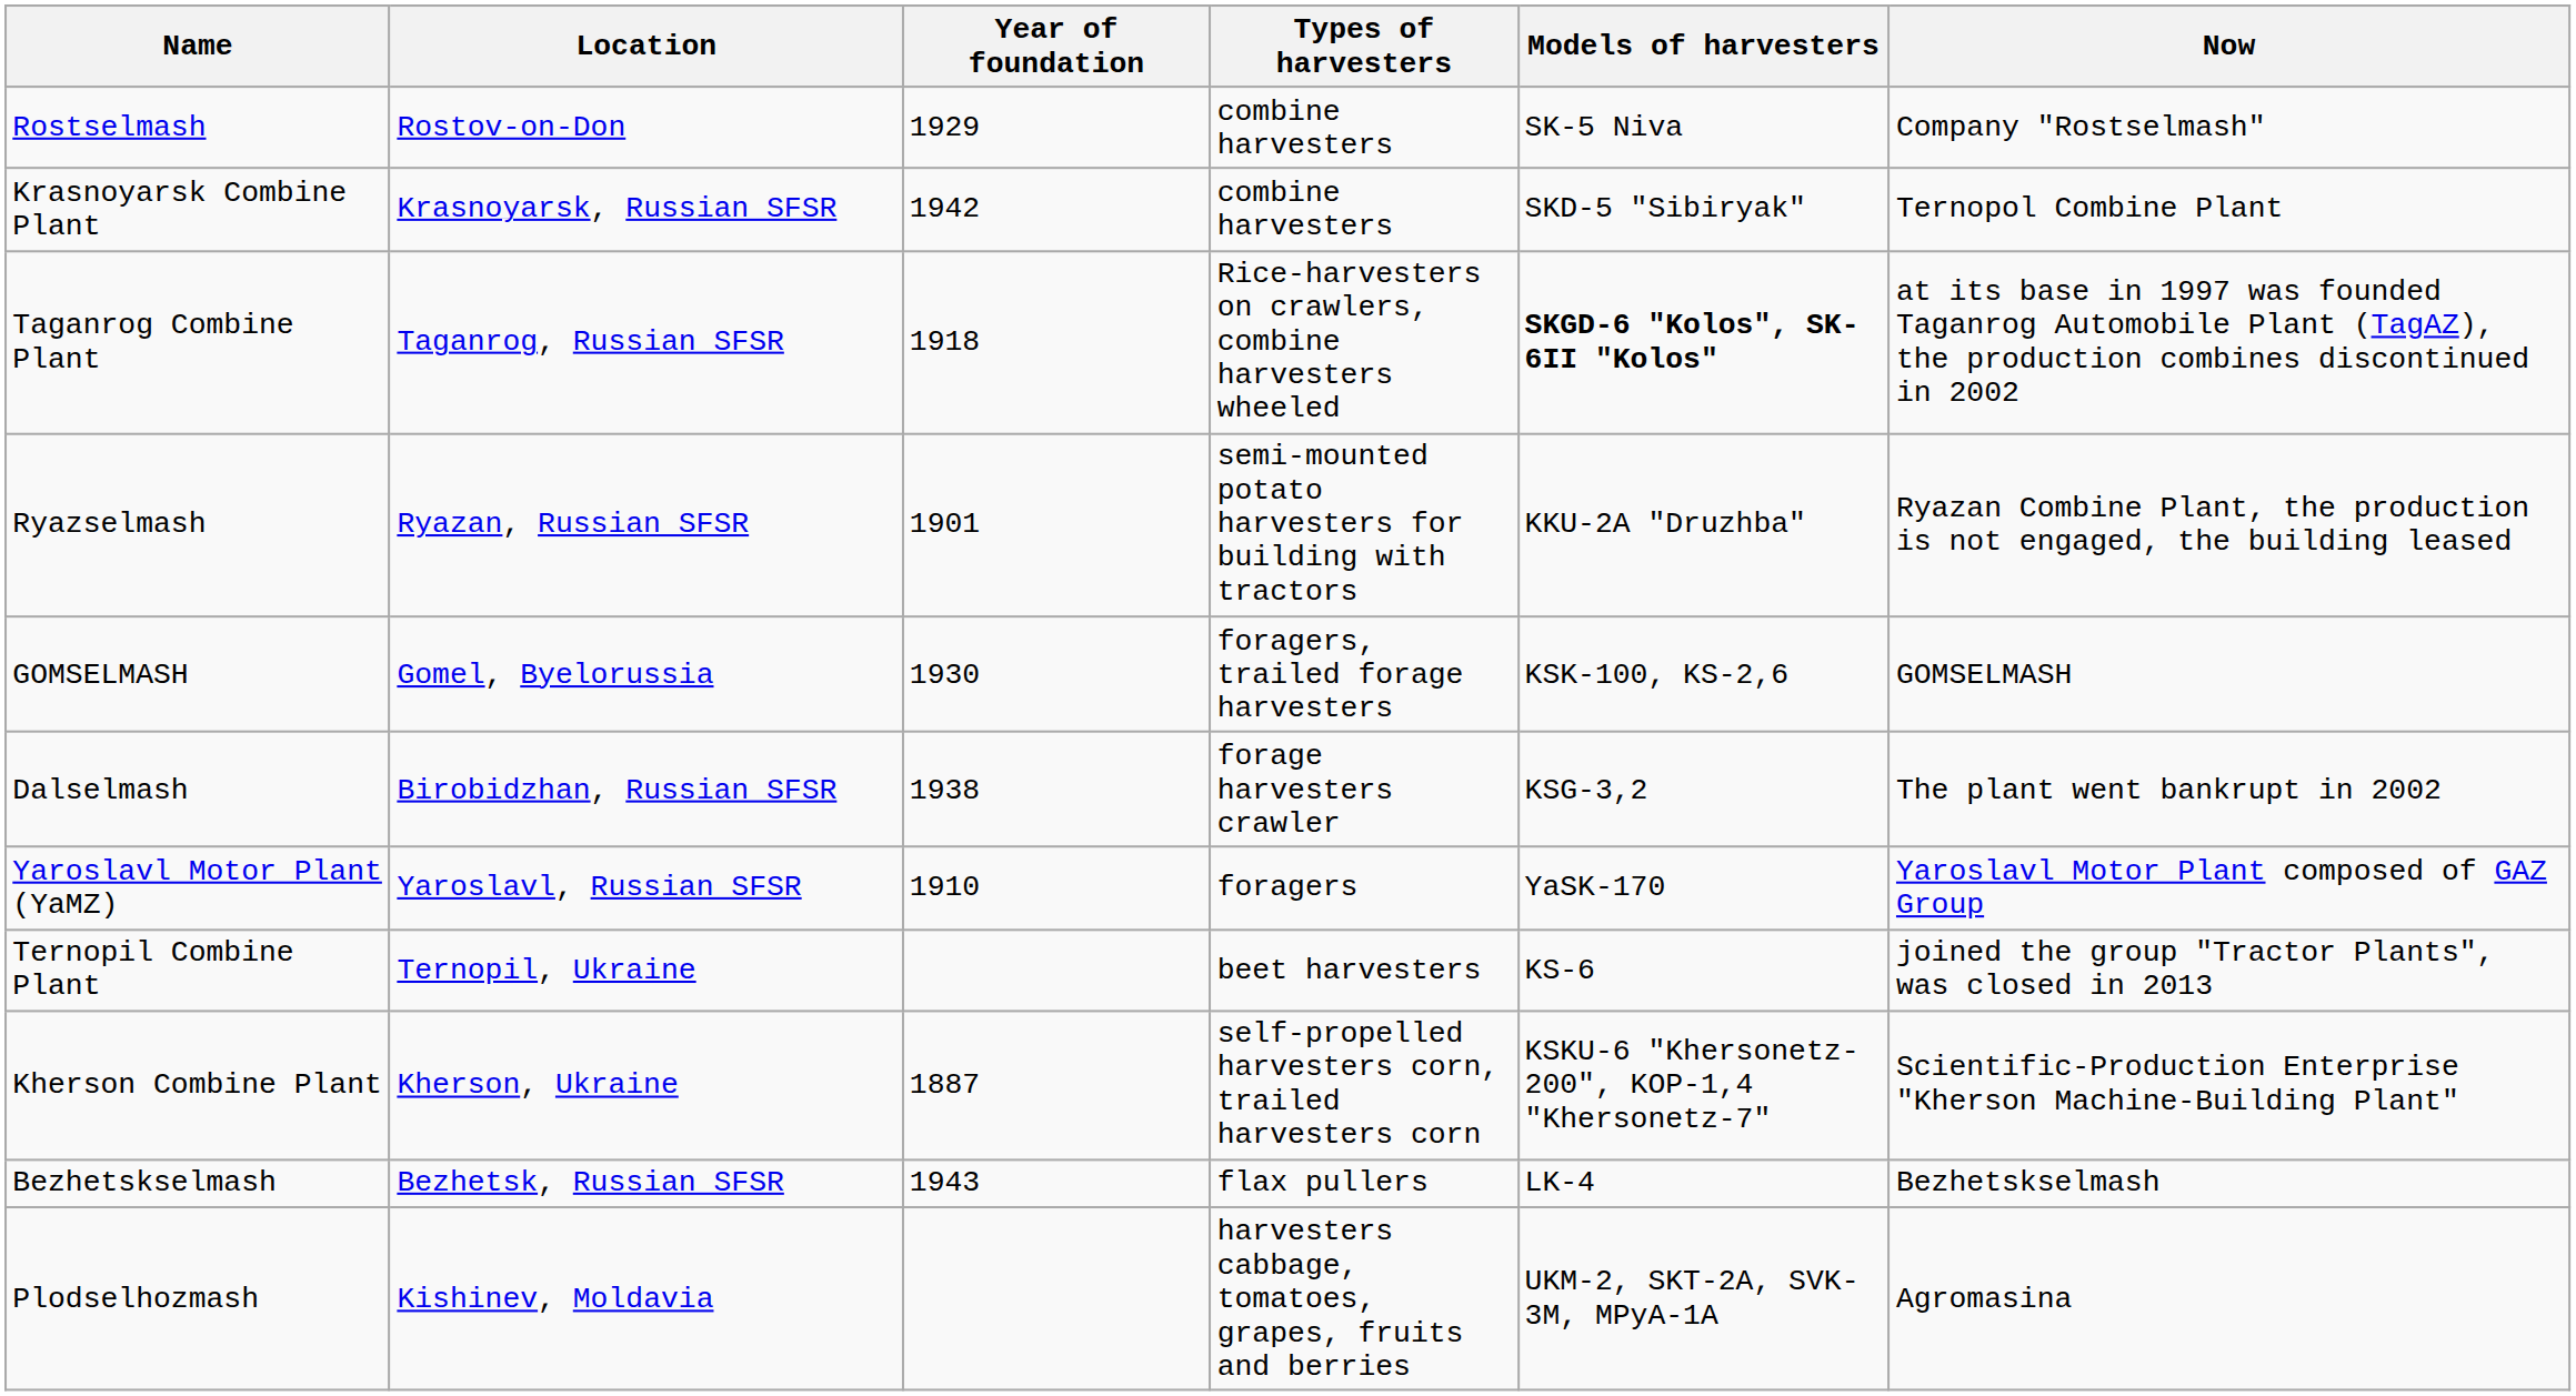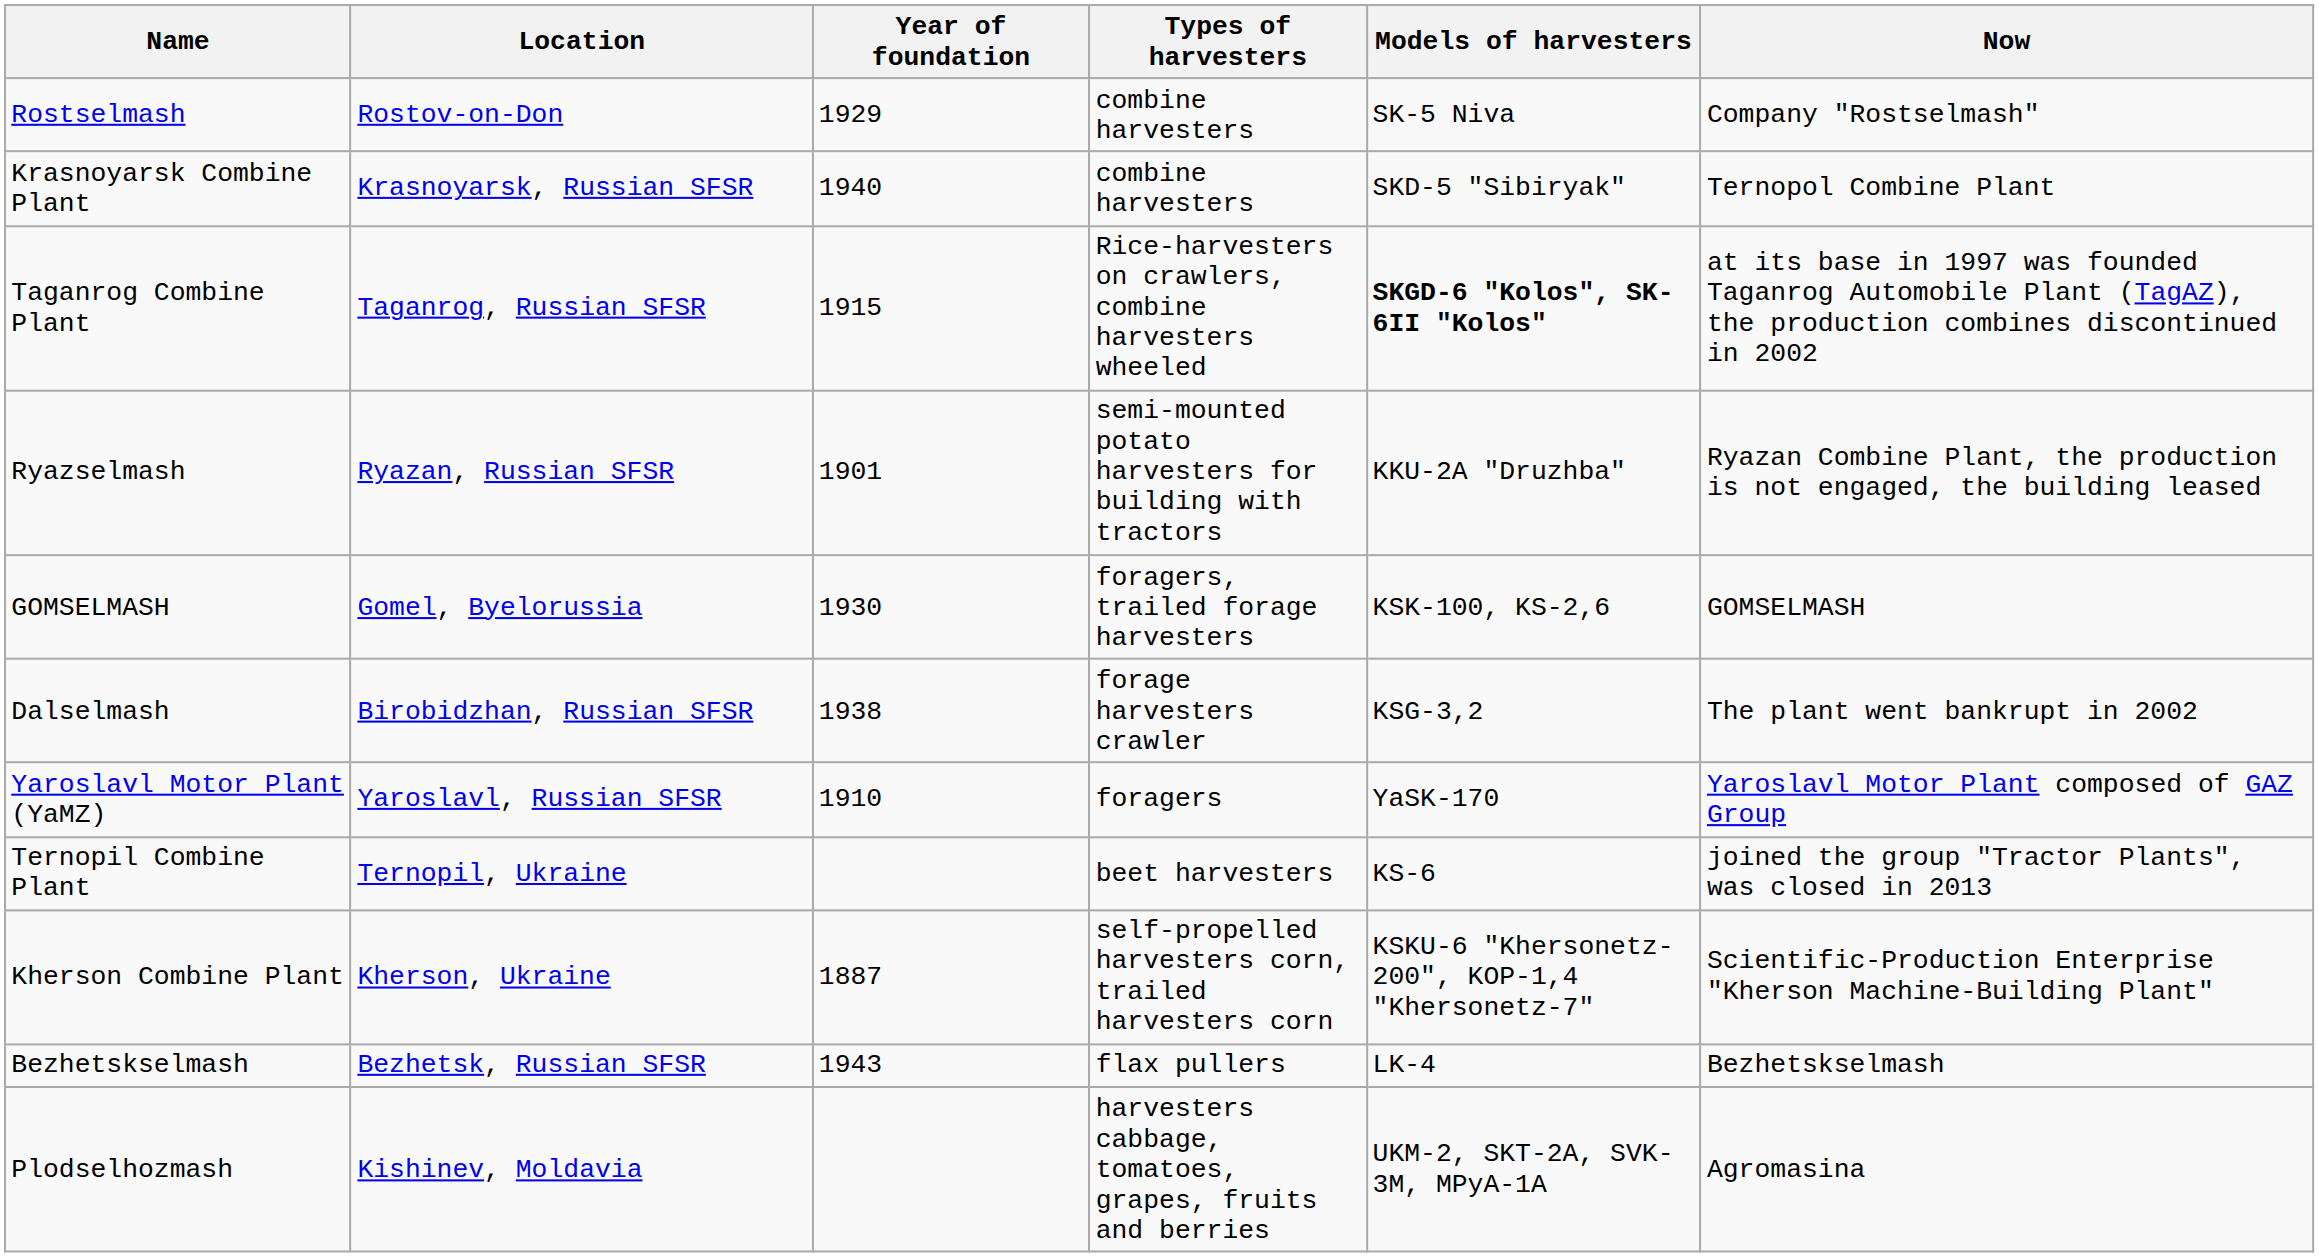 <table class="wikitable" style="width:90%;">
 <tr>
 <th style="width:15%;">Name</th>
 <th style="width:20%;">Location</th>
 <th style="width:12%;">Year of foundation</th>
 <th style="width:12%;">Types of harvesters</th>
 <th>Models of harvesters</th>
 <th>Now</th>
 </tr>
 <tr>
 <td><a href='#'>Rostselmash</a></td>
 <td><a href='#'>Rostov-on-Don</a></td>
 <td>1929</td>
 <td>combine harvesters</td>
 <td>SK-5 Niva</td>
 <td>Company "Rostselmash"</td>
 </tr>
 <tr>
 <td>Krasnoyarsk Combine Plant</td>
 <td> <a href='#'>Krasnoyarsk</a>, <a href='#'>Russian SFSR</a></td>
-<td>1942</td>
+<td>1940</td>
 <td>combine harvesters</td>
 <td>SKD-5 "Sibiryak"</td>
 <td>Ternopol Combine Plant</td>
 </tr>
 <tr>
 <td>Taganrog Combine Plant</td>
 <td> <a href='#'>Taganrog</a>, <a href='#'>Russian SFSR</a></td>
-<td>1918</td>
+<td>1915</td>
 <td>Rice-harvesters on crawlers, combine harvesters wheeled</td>
 <td><strong>SKGD-6 "Kolos", SK-6II "Kolos"</strong></td>
 <td>at its base in 1997 was founded Taganrog Automobile Plant (<a href='#'>TagAZ</a>), the production combines discontinued in 2002</td>
 </tr>
 <tr>
 <td>Ryazselmash</td>
 <td> <a href='#'>Ryazan</a>, <a href='#'>Russian SFSR</a></td>
 <td>1901</td>
 <td>semi-mounted potato harvesters for building with tractors</td>
 <td>KKU-2A "Druzhba"</td>
 <td>Ryazan Combine Plant, the production is not engaged, the building leased</td>
 </tr>
 <tr>
 <td>GOMSELMASH</td>
 <td> <a href='#'>Gomel</a>, <a href='#'>Byelorussia</a></td>
 <td>1930</td>
 <td>foragers, trailed forage harvesters</td>
 <td>KSK-100, KS-2,6</td>
 <td>GOMSELMASH</td>
 </tr>
 <tr>
 <td>Dalselmash</td>
 <td> <a href='#'>Birobidzhan</a>, <a href='#'>Russian SFSR</a></td>
 <td>1938</td>
 <td>forage harvesters crawler</td>
 <td>KSG-3,2</td>
 <td>The plant went bankrupt in 2002</td>
 </tr>
 <tr>
 <td><a href='#'>Yaroslavl Motor Plant</a> (YaMZ)</td>
 <td> <a href='#'>Yaroslavl</a>, <a href='#'>Russian SFSR</a></td>
 <td>1910</td>
 <td>foragers</td>
 <td>YaSK-170</td>
 <td><a href='#'>Yaroslavl Motor Plant</a> composed of <a href='#'>GAZ Group</a></td>
 </tr>
 <tr>
 <td>Ternopil Combine Plant</td>
 <td> <a href='#'>Ternopil</a>, <a href='#'>Ukraine</a></td>
 <td></td>
 <td>beet harvesters</td>
 <td>KS-6</td>
 <td>joined the group "Tractor Plants", was closed in 2013</td>
 </tr>
 <tr>
 <td>Kherson Combine Plant</td>
 <td> <a href='#'>Kherson</a>, <a href='#'>Ukraine</a></td>
 <td>1887</td>
 <td>self-propelled harvesters corn, trailed harvesters corn</td>
 <td>KSKU-6 "Khersonetz-200", KOP-1,4 "Khersonetz-7"</td>
 <td>Scientific-Production Enterprise "Kherson Machine-Building Plant"</td>
 </tr>
 <tr>
 <td>Bezhetskselmash</td>
 <td> <a href='#'>Bezhetsk</a>, <a href='#'>Russian SFSR</a></td>
 <td>1943</td>
 <td>flax pullers</td>
 <td>LK-4</td>
 <td>Bezhetskselmash</td>
 </tr>
 <tr>
 <td>Plodselhozmash</td>
 <td> <a href='#'>Kishinev</a>, <a href='#'>Moldavia</a></td>
 <td></td>
 <td>harvesters cabbage, tomatoes, grapes, fruits and berries</td>
 <td>UKM-2, SKT-2A, SVK-3M, MPyA-1A</td>
 <td>Agromasina</td>
 </tr>
 </table>
